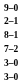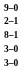 <table style="font-size:90%; margin: 0 auto;">
 <tr>
 <td align="right"><strong></strong></td>
 <td align="center"><strong>9–0</strong></td>
 <td><strong></strong></td>
 </tr>
 <tr>
 <td align="right"><strong></strong></td>
 <td align="center"><strong>2–1</strong></td>
 <td><strong></strong></td>
 </tr>
 <tr>
 <td align="right"><strong></strong></td>
 <td align="center"><strong>8–1</strong></td>
 <td><strong></strong></td>
 </tr>
 <tr>
 <td align="right"><strong></strong></td>
-<td align="center"><strong>7–2</strong></td>
-<td><strong></strong></td>
-</tr>
-<tr>
-<td align="right"><strong></strong></td>
 <td align="center"><strong>3–0</strong></td>
 <td><strong></strong></td>
 </tr>
 <tr>
 <td align="right"><strong></strong></td>
 <td align="center"><strong>3–0</strong></td>
 <td><strong></strong></td>
 </tr>
 </table>
